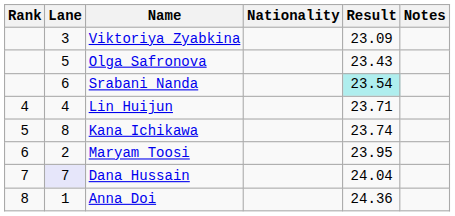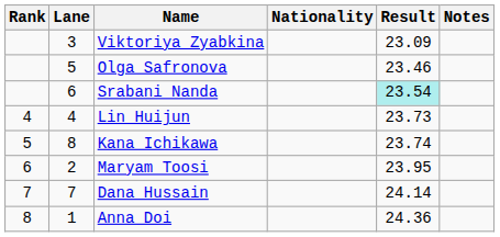 <table class="wikitable sortable" style="text-align:center">
 <tr>
 <th>Rank</th>
 <th>Lane</th>
 <th>Name</th>
 <th>Nationality</th>
 <th>Result</th>
 <th>Notes</th>
 </tr>
 <tr>
 <td></td>
 <td>3</td>
 <td align=left><a href='#'>Viktoriya Zyabkina</a></td>
 <td align=left></td>
 <td>23.09</td>
 <td></td>
 </tr>
 <tr>
 <td></td>
 <td>5</td>
 <td align=left><a href='#'>Olga Safronova</a></td>
 <td align=left></td>
-<td>23.43</td>
+<td>23.46</td>
 <td></td>
 </tr>
 <tr>
 <td></td>
 <td>6</td>
 <td align=left><a href='#'>Srabani Nanda</a></td>
 <td align=left></td>
 <td style="background: paleturquoise;">23.54</td>
 <td></td>
 </tr>
 <tr>
 <td>4</td>
 <td>4</td>
 <td align=left><a href='#'>Lin Huijun</a></td>
 <td align=left></td>
-<td>23.71</td>
+<td>23.73</td>
 <td></td>
 </tr>
 <tr>
 <td>5</td>
 <td>8</td>
 <td align=left><a href='#'>Kana Ichikawa</a></td>
 <td align=left></td>
 <td>23.74</td>
 <td></td>
 </tr>
 <tr>
 <td>6</td>
 <td>2</td>
 <td align=left><a href='#'>Maryam Toosi</a></td>
 <td align=left></td>
 <td>23.95</td>
 <td></td>
 </tr>
 <tr>
 <td>7</td>
-<td style="background: lavender;">7</td>
+<td>7</td>
 <td align=left><a href='#'>Dana Hussain</a></td>
 <td align=left></td>
-<td>24.04</td>
+<td>24.14</td>
 <td></td>
 </tr>
 <tr>
 <td>8</td>
 <td>1</td>
 <td align=left><a href='#'>Anna Doi</a></td>
 <td align=left></td>
 <td>24.36</td>
 <td></td>
 </tr>
 </table>
